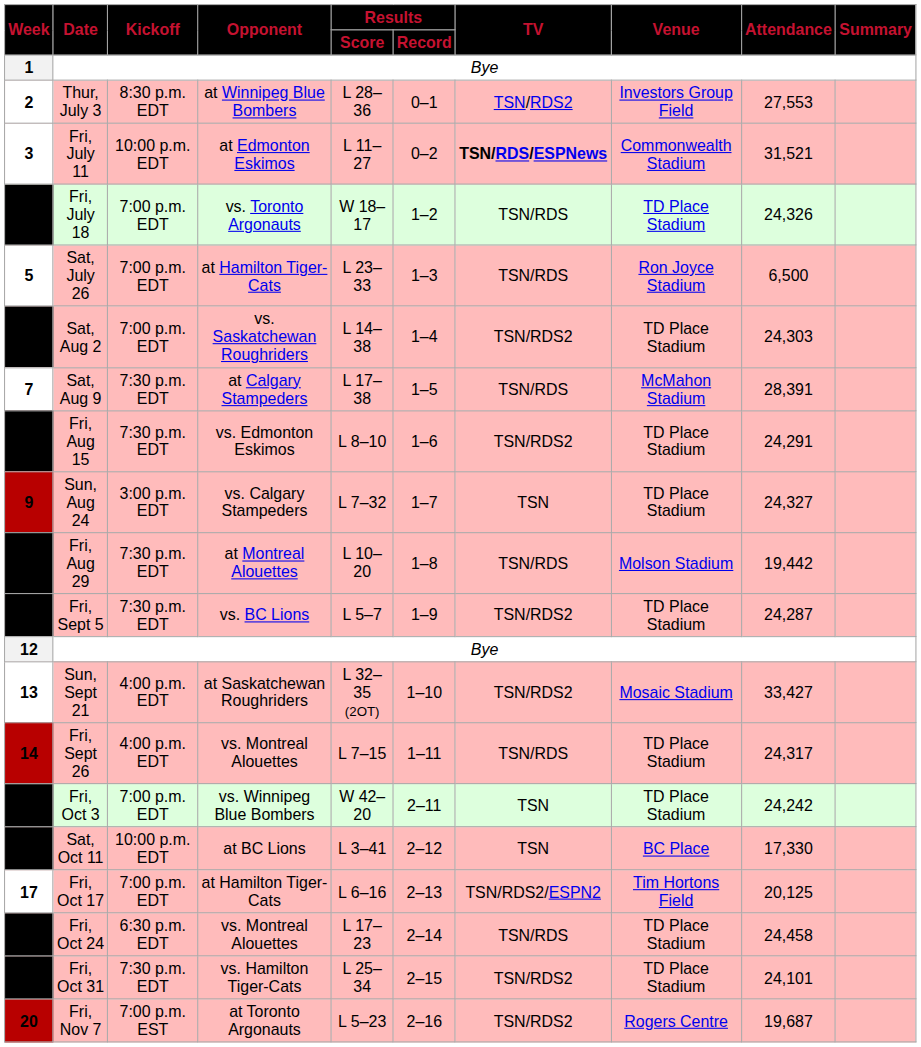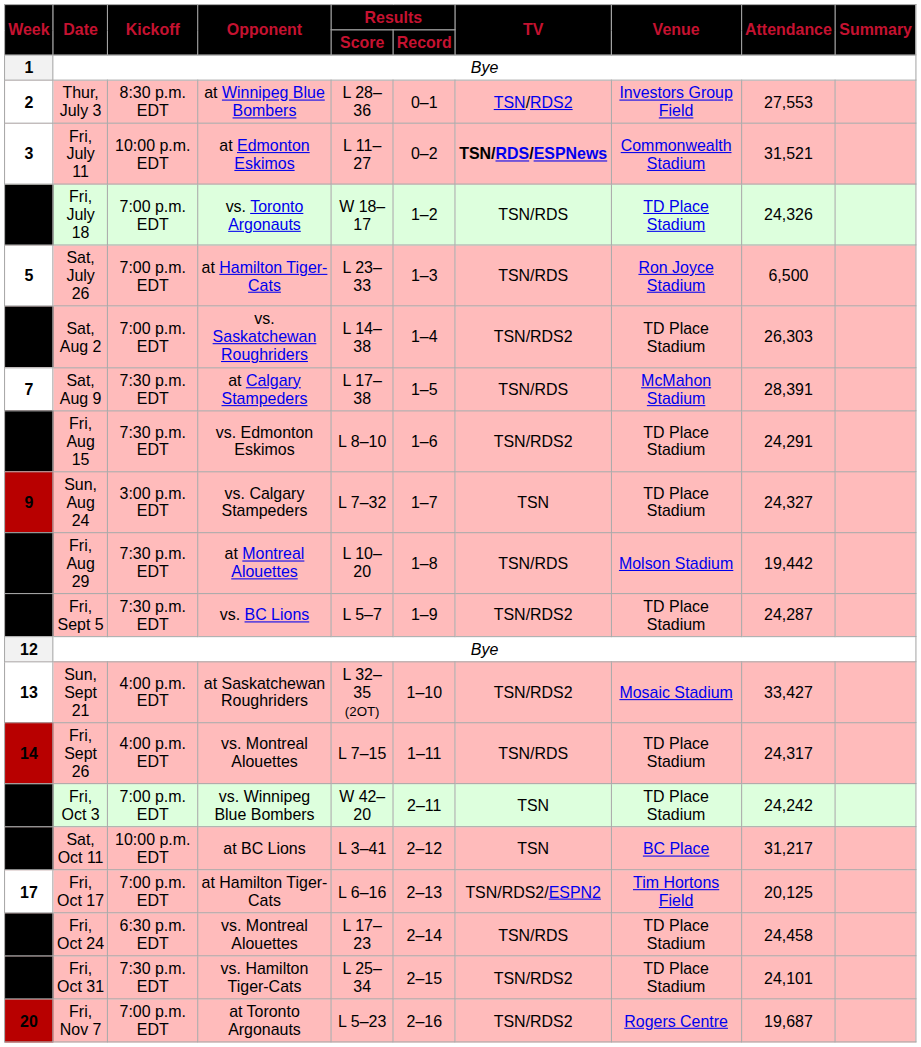 <table class="wikitable" style="font-size: 95%;">
 <tr>
 <th style="background:#000000;color:#C51230;" rowspan=2>Week</th>
 <th style="background:#000000;color:#C51230;" rowspan=2>Date</th>
 <th style="background:#000000;color:#C51230;" rowspan=2>Kickoff</th>
 <th style="background:#000000;color:#C51230;" rowspan=2>Opponent</th>
 <th style="background:#000000;color:#C51230;" colspan=2>Results</th>
 <th style="background:#000000;color:#C51230;" rowspan=2>TV</th>
 <th style="background:#000000;color:#C51230;" rowspan=2>Venue</th>
 <th style="background:#000000;color:#C51230;" rowspan=2>Attendance</th>
 <th style="background:#000000;color:#C51230;" rowspan=2>Summary</th>
 </tr>
 <tr>
 <th style="background:#000000;color:#C51230;">Score</th>
 <th style="background:#000000;color:#C51230;">Record</th>
 </tr>
 <tr align="center" bgcolor="#ffffff">
 <th align="center"><strong>1</strong></th>
 <td colspan=9 align="center" valign="middle"><em>Bye</em></td>
 </tr>
 <tr align="center" bgcolor="#ffbbbb">
 <td style="text-align:center; background:white;"><span><strong>2</strong></span></td>
 <td align="center">Thur, July 3</td>
 <td align="center">8:30 p.m. EDT</td>
 <td align="center">at <a href='#'>Winnipeg Blue Bombers</a></td>
 <td align="center">L 28–36</td>
 <td align="center">0–1</td>
 <td align="center"><a href='#'>TSN</a>/<a href='#'>RDS2</a></td>
 <td align="center"><a href='#'>Investors Group Field</a></td>
 <td align="center">27,553</td>
 <td align="center"></td>
 </tr>
 <tr align="center" bgcolor="#ffbbbb">
 <td style="text-align:center; background:white;"><span><strong>3</strong></span></td>
 <td align="center">Fri, July 11</td>
 <td align="center">10:00 p.m. EDT</td>
 <td align="center">at <a href='#'>Edmonton Eskimos</a></td>
 <td align="center">L 11–27</td>
 <td align="center">0–2</td>
 <td align="center"><strong>TSN/<a href='#'>RDS</a>/<a href='#'>ESPNews</a></strong></td>
 <td align="center"><a href='#'>Commonwealth Stadium</a></td>
 <td align="center">31,521</td>
 <td align="center"></td>
 </tr>
 <tr align="center" bgcolor="#ddffdd">
 <td style="text-align:center; background:black;"><span><strong>4</strong></span></td>
 <td align="center">Fri, July 18</td>
 <td align="center">7:00 p.m. EDT</td>
 <td align="center">vs. <a href='#'>Toronto Argonauts</a></td>
 <td align="center">W 18–17</td>
 <td align="center">1–2</td>
 <td align="center">TSN/RDS</td>
 <td align="center"><a href='#'>TD Place Stadium</a></td>
 <td align="center">24,326</td>
 <td align="center"></td>
 </tr>
 <tr align="center" bgcolor="#ffbbbb">
 <td style="text-align:center; background:white;"><span><strong>5</strong></span></td>
 <td align="center">Sat, July 26</td>
 <td align="center">7:00 p.m. EDT</td>
 <td align="center">at <a href='#'>Hamilton Tiger-Cats</a></td>
 <td align="center">L 23–33</td>
 <td align="center">1–3</td>
 <td align="center">TSN/RDS</td>
 <td align="center"><a href='#'>Ron Joyce Stadium</a></td>
 <td align="center">6,500</td>
 <td align="center"></td>
 </tr>
 <tr align="center" bgcolor="#ffbbbb">
 <td style="text-align:center; background:black;"><span><strong>6</strong></span></td>
 <td align="center">Sat, Aug 2</td>
 <td align="center">7:00 p.m. EDT</td>
 <td align="center">vs. <a href='#'>Saskatchewan Roughriders</a></td>
 <td align="center">L 14–38</td>
 <td align="center">1–4</td>
 <td align="center">TSN/RDS2</td>
 <td align="center">TD Place Stadium</td>
-<td align="center">24,303</td>
+<td align="center">26,303</td>
 <td align="center"></td>
 </tr>
 <tr align="center" bgcolor="#ffbbbb">
 <td style="text-align:center; background:white;"><span><strong>7</strong></span></td>
 <td align="center">Sat, Aug 9</td>
 <td align="center">7:30 p.m. EDT</td>
 <td align="center">at <a href='#'>Calgary Stampeders</a></td>
 <td align="center">L 17–38</td>
 <td align="center">1–5</td>
 <td align="center">TSN/RDS</td>
 <td align="center"><a href='#'>McMahon Stadium</a></td>
 <td align="center">28,391</td>
 <td align="center"></td>
 </tr>
 <tr align="center" bgcolor="#ffbbbb">
 <td style="text-align:center; background:black;"><span><strong>8</strong></span></td>
 <td align="center">Fri, Aug 15</td>
 <td align="center">7:30 p.m. EDT</td>
 <td align="center">vs. Edmonton Eskimos</td>
 <td align="center">L 8–10</td>
 <td align="center">1–6</td>
 <td align="center">TSN/RDS2</td>
 <td align="center">TD Place Stadium</td>
 <td align="center">24,291</td>
 <td align="center"></td>
 </tr>
 <tr align="center" bgcolor="#ffbbbb">
 <td style="text-align:center; background:#B80000;"><span><strong>9</strong></span></td>
 <td align="center">Sun, Aug 24</td>
 <td align="center">3:00 p.m. EDT</td>
 <td align="center">vs. Calgary Stampeders</td>
 <td align="center">L 7–32</td>
 <td align="center">1–7</td>
 <td align="center">TSN</td>
 <td align="center">TD Place Stadium</td>
 <td align="center">24,327</td>
 <td align="center"></td>
 </tr>
 <tr align="center" bgcolor="#ffbbbb">
 <td style="text-align:center; background:black;"><span><strong>10</strong></span></td>
 <td align="center">Fri, Aug 29</td>
 <td align="center">7:30 p.m. EDT</td>
 <td align="center">at <a href='#'>Montreal Alouettes</a></td>
 <td align="center">L 10–20</td>
 <td align="center">1–8</td>
 <td align="center">TSN/RDS</td>
 <td align="center"><a href='#'>Molson Stadium</a></td>
 <td align="center">19,442</td>
 <td align="center"></td>
 </tr>
 <tr align="center" bgcolor="#ffbbbb">
 <td style="text-align:center; background:black;"><span><strong>11</strong></span></td>
 <td align="center">Fri, Sept 5</td>
 <td align="center">7:30 p.m. EDT</td>
 <td align="center">vs. <a href='#'>BC Lions</a></td>
 <td align="center">L 5–7</td>
 <td align="center">1–9</td>
 <td align="center">TSN/RDS2</td>
 <td align="center">TD Place Stadium</td>
 <td align="center">24,287</td>
 <td align="center"></td>
 </tr>
 <tr align="center" bgcolor="#ffffff">
 <th align="center"><strong>12</strong></th>
 <td colspan=9 align="center" valign="middle"><em>Bye</em></td>
 </tr>
 <tr align="center" bgcolor="#ffbbbb">
 <td style="text-align:center; background:white;"><span><strong>13</strong></span></td>
 <td align="center">Sun, Sept 21</td>
 <td align="center">4:00 p.m. EDT</td>
 <td align="center">at Saskatchewan Roughriders</td>
 <td align="center">L 32–35 <small>(2OT)</small></td>
 <td align="center">1–10</td>
 <td align="center">TSN/RDS2</td>
 <td align="center"><a href='#'>Mosaic Stadium</a></td>
 <td align="center">33,427</td>
 <td align="center"></td>
 </tr>
 <tr align="center" bgcolor="#ffbbbb">
 <td style="text-align:center; background:#B80000;"><span><strong>14</strong></span></td>
 <td align="center">Fri, Sept 26</td>
 <td align="center">4:00 p.m. EDT</td>
 <td align="center">vs. Montreal Alouettes</td>
 <td align="center">L 7–15</td>
 <td align="center">1–11</td>
 <td align="center">TSN/RDS</td>
 <td align="center">TD Place Stadium</td>
 <td align="center">24,317</td>
 <td align="center"></td>
 </tr>
 <tr align="center" bgcolor="#ddffdd">
 <td style="text-align:center; background:black;"><span><strong>15</strong></span></td>
 <td align="center">Fri, Oct 3</td>
 <td align="center">7:00 p.m. EDT</td>
 <td align="center">vs. Winnipeg Blue Bombers</td>
 <td align="center">W 42–20</td>
 <td align="center">2–11</td>
 <td align="center">TSN</td>
 <td align="center">TD Place Stadium</td>
 <td align="center">24,242</td>
 <td align="center"></td>
 </tr>
 <tr align="center" bgcolor="#ffbbbb">
 <td style="text-align:center; background:black;"><span><strong>16</strong></span></td>
 <td align="center">Sat, Oct 11</td>
 <td align="center">10:00 p.m. EDT</td>
 <td align="center">at BC Lions</td>
 <td align="center">L 3–41</td>
 <td align="center">2–12</td>
 <td align="center">TSN</td>
 <td align="center"><a href='#'>BC Place</a></td>
-<td align="center">17,330</td>
+<td align="center">31,217</td>
 <td align="center"></td>
 </tr>
 <tr align="center" bgcolor="#ffbbbb">
 <td style="text-align:center; background:white;"><span><strong>17</strong></span></td>
 <td align="center">Fri, Oct 17</td>
 <td align="center">7:00 p.m. EDT</td>
 <td align="center">at Hamilton Tiger-Cats</td>
 <td align="center">L 6–16</td>
 <td align="center">2–13</td>
 <td align="center">TSN/RDS2/<a href='#'>ESPN2</a></td>
 <td align="center"><a href='#'>Tim Hortons Field</a></td>
 <td align="center">20,125</td>
 <td align="center"></td>
 </tr>
 <tr align="center" bgcolor="#ffbbbb">
 <td style="text-align:center; background:black;"><span><strong>18</strong></span></td>
 <td align="center">Fri, Oct 24</td>
 <td align="center">6:30 p.m. EDT</td>
 <td align="center">vs. Montreal Alouettes</td>
 <td align="center">L 17–23</td>
 <td align="center">2–14</td>
 <td align="center">TSN/RDS</td>
 <td align="center">TD Place Stadium</td>
 <td align="center">24,458</td>
 <td align="center"></td>
 </tr>
 <tr align="center" bgcolor="#ffbbbb">
 <td style="text-align:center; background:black;"><span><strong>19</strong></span></td>
 <td align="center">Fri, Oct 31</td>
 <td align="center">7:30 p.m. EDT</td>
 <td align="center">vs. Hamilton Tiger-Cats</td>
 <td align="center">L 25–34</td>
 <td align="center">2–15</td>
 <td align="center">TSN/RDS2</td>
 <td align="center">TD Place Stadium</td>
 <td align="center">24,101</td>
 <td align="center"></td>
 </tr>
 <tr align="center" bgcolor="#ffbbbb">
 <td style="text-align:center; background:#B80000;"><span><strong>20</strong></span></td>
 <td align="center">Fri, Nov 7</td>
-<td align="center">7:00 p.m. EST</td>
+<td align="center">7:00 p.m. EDT</td>
 <td align="center">at Toronto Argonauts</td>
 <td align="center">L 5–23</td>
 <td align="center">2–16</td>
 <td align="center">TSN/RDS2</td>
 <td align="center"><a href='#'>Rogers Centre</a></td>
 <td align="center">19,687</td>
 <td align="center"></td>
 </tr>
 </table>
